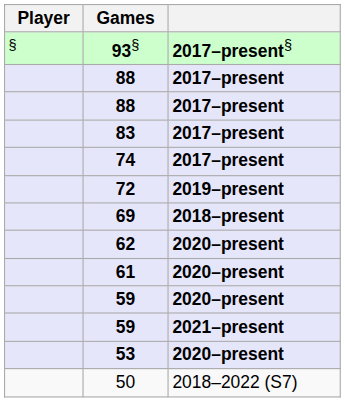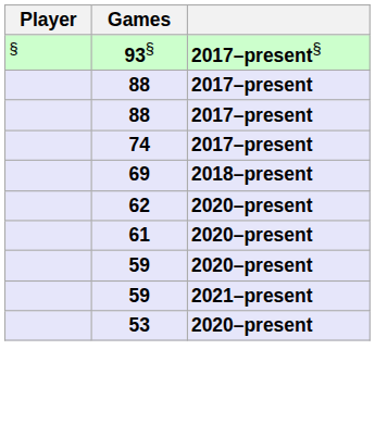 <table class="wikitable sortable" width=35%>
 <tr>
 <th>Player</th>
 <th>Games</th>
 <th></th>
 </tr>
 <tr style=background:#CCFFCC>
 <td><strong></strong><sup>§</sup></td>
 <td align=center><strong>93</strong><sup>§</sup></td>
 <td><strong>2017–present</strong><sup>§</sup></td>
 </tr>
 <tr style=background:#E6E6FA>
 <td><strong></strong></td>
 <td align=center><strong>88</strong></td>
 <td><strong>2017–present</strong></td>
 </tr>
 <tr style=background:#E6E6FA>
 <td><strong></strong></td>
 <td align=center><strong>88</strong></td>
 <td><strong>2017–present</strong></td>
 </tr>
 <tr style=background:#E6E6FA>
 <td><strong></strong></td>
-<td align=center><strong>83</strong></td>
-<td><strong>2017–present</strong></td>
-</tr>
-<tr style=background:#E6E6FA>
-<td><strong></strong></td>
 <td align=center><strong>74</strong></td>
 <td><strong>2017–present</strong></td>
-</tr>
-<tr style=background:#E6E6FA>
-<td><strong></strong></td>
-<td align=center><strong>72</strong></td>
-<td><strong>2019–present</strong></td>
 </tr>
 <tr style=background:#E6E6FA>
 <td><strong></strong></td>
 <td align=center><strong>69</strong></td>
 <td><strong>2018–present</strong></td>
 </tr>
 <tr style=background:#E6E6FA>
 <td><strong></strong></td>
 <td align=center><strong>62</strong></td>
 <td><strong>2020–present</strong></td>
 </tr>
 <tr style=background:#E6E6FA>
 <td><strong></strong></td>
 <td align=center><strong>61</strong></td>
 <td><strong>2020–present</strong></td>
 </tr>
 <tr style=background:#E6E6FA>
 <td><strong></strong></td>
 <td align=center><strong>59</strong></td>
 <td><strong>2020–present</strong></td>
 </tr>
 <tr style=background:#E6E6FA>
 <td><strong></strong></td>
 <td align=center><strong>59</strong></td>
 <td><strong>2021–present</strong></td>
 </tr>
 <tr style=background:#E6E6FA>
 <td><strong></strong></td>
 <td align=center><strong>53</strong></td>
 <td><strong>2020–present</strong></td>
 </tr>
-<tr>
-<td></td>
-<td align=center>50</td>
-<td>2018–2022 (S7)</td>
-</tr>
 </table>
